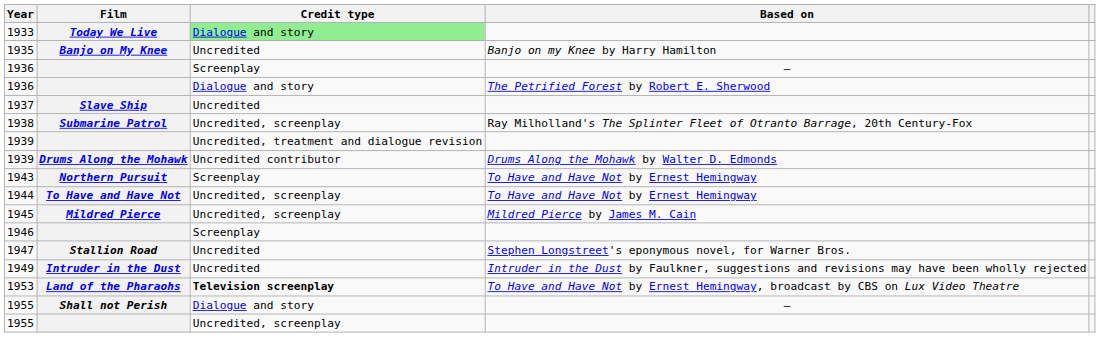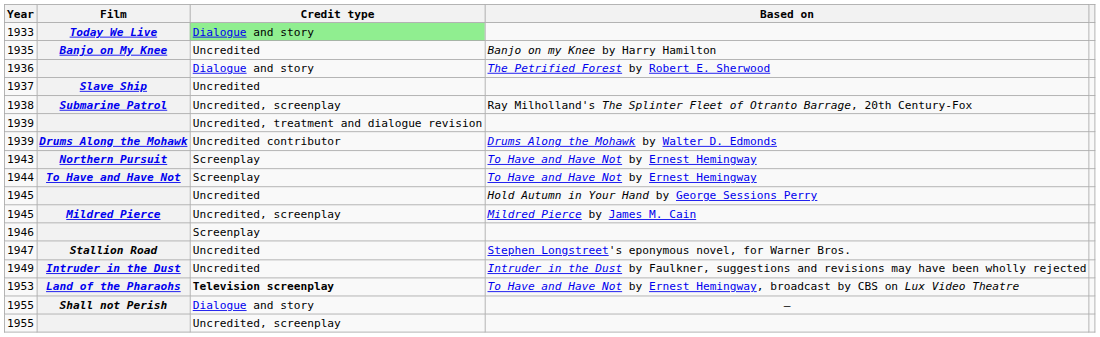 <table class="wikitable plainrowheaders sortable">
 <tr style="background:#ccc; text-align:center;">
 <th scope="col">Year</th>
 <th scope="col">Film</th>
 <th scope="col">Credit type</th>
 <th scope="col">Based on</th>
 <th scope="col" class="unsortable"></th>
 </tr>
 <tr>
 <td>1933</td>
 <th scope=row><em><a href='#'>Today We Live</a></em></th>
 <td style="background: lightgreen;"><a href='#'>Dialogue</a> and story</td>
 <td></td>
 <td style="text-align:center;"></td>
 </tr>
 <tr>
 <td>1935</td>
 <th scope=row><em><a href='#'>Banjo on My Knee</a></em></th>
 <td>Uncredited</td>
 <td><em>Banjo on my Knee</em> by Harry Hamilton</td>
-<td style="text-align:center;"></td>
-</tr>
-<tr>
-<td>1936</td>
-<th scope=row></th>
-<td>Screenplay</td>
-<td align="center">—</td>
 <td style="text-align:center;"></td>
 </tr>
 <tr>
 <td>1936</td>
 <th scope=row></th>
 <td><a href='#'>Dialogue</a> and story</td>
 <td><em><a href='#'>The Petrified Forest</a></em> by <a href='#'>Robert E. Sherwood</a></td>
 <td style="text-align:center;"></td>
 </tr>
 <tr>
 <td>1937</td>
 <th scope=row><em><a href='#'>Slave Ship</a></em></th>
 <td>Uncredited</td>
 <td></td>
 <td style="text-align:center;"></td>
 </tr>
 <tr>
 <td>1938</td>
 <th scope=row><em><a href='#'>Submarine Patrol</a></em></th>
 <td>Uncredited, screenplay</td>
 <td>Ray Milholland's <em>The Splinter Fleet of Otranto Barrage</em>, 20th Century-Fox</td>
 <td style="text-align:center;"></td>
 </tr>
 <tr>
 <td>1939</td>
 <th scope=row><em></em></th>
 <td>Uncredited, treatment and dialogue revision</td>
 <td></td>
 <td style="text-align:center;"></td>
 </tr>
 <tr>
 <td>1939</td>
 <th scope=row><em><a href='#'>Drums Along the Mohawk</a></em></th>
 <td>Uncredited contributor</td>
 <td><em><a href='#'>Drums Along the Mohawk</a></em> by <a href='#'>Walter D. Edmonds</a></td>
 <td style="text-align:center;"></td>
 </tr>
 <tr>
 <td>1943</td>
 <th scope=row><em><a href='#'>Northern Pursuit</a></em></th>
 <td>Screenplay</td>
 <td><em><a href='#'>To Have and Have Not</a></em> by <a href='#'>Ernest Hemingway</a></td>
 <td style="text-align:center;"></td>
 </tr>
 <tr>
 <td>1944</td>
 <th scope=row><em><a href='#'>To Have and Have Not</a></em></th>
-<td>Uncredited, screenplay</td>
+<td>Screenplay</td>
 <td><em><a href='#'>To Have and Have Not</a></em> by <a href='#'>Ernest Hemingway</a></td>
+<td style="text-align:center;"></td>
+</tr>
+<tr>
+<td>1945</td>
+<th scope=row></th>
+<td>Uncredited</td>
+<td><em>Hold Autumn in Your Hand</em> by <a href='#'>George Sessions Perry</a></td>
 <td style="text-align:center;"></td>
 </tr>
 <tr>
 <td>1945</td>
 <th scope=row><em><a href='#'>Mildred Pierce</a></em></th>
 <td>Uncredited, screenplay</td>
 <td><em><a href='#'>Mildred Pierce</a></em> by <a href='#'>James M. Cain</a></td>
 <td style="text-align:center;"></td>
 </tr>
 <tr>
 <td>1946</td>
 <th scope=row></th>
 <td>Screenplay</td>
 <td></td>
 <td style="text-align:center;"></td>
 </tr>
 <tr>
 <td>1947</td>
 <th scope=row><em>Stallion Road</em></th>
 <td>Uncredited</td>
 <td><a href='#'>Stephen Longstreet</a>'s eponymous novel, for Warner Bros.</td>
 <td style="text-align:center;"></td>
 </tr>
 <tr>
 <td>1949</td>
 <th scope=row><em><a href='#'>Intruder in the Dust</a></em></th>
 <td>Uncredited</td>
 <td><em><a href='#'>Intruder in the Dust</a></em> by Faulkner, suggestions and revisions may have been wholly rejected</td>
 <td style="text-align:center;"></td>
 </tr>
 <tr>
 <td>1953</td>
 <th scope=row><em><a href='#'>Land of the Pharaohs</a></em></th>
 <td><strong>Television screenplay</strong></td>
 <td><em><a href='#'>To Have and Have Not</a></em> by <a href='#'>Ernest Hemingway</a>, broadcast by CBS on <em>Lux Video Theatre</em></td>
 <td style="text-align:center;"></td>
 </tr>
 <tr>
 <td>1955</td>
 <th scope=row><em>Shall not Perish</em></th>
 <td><a href='#'>Dialogue</a> and story</td>
 <td align="center">—</td>
 <td style="text-align:center;"></td>
 </tr>
 <tr>
 <td>1955</td>
 <th scope=row></th>
 <td>Uncredited, screenplay</td>
 <td></td>
 <td style="text-align:center;"></td>
 </tr>
 </table>
